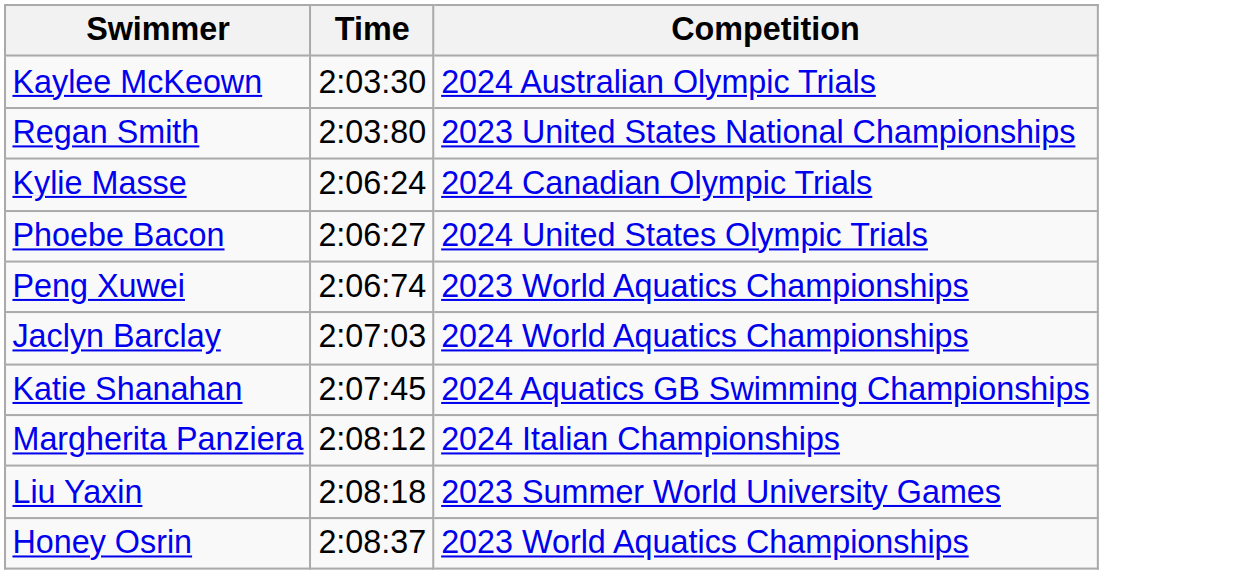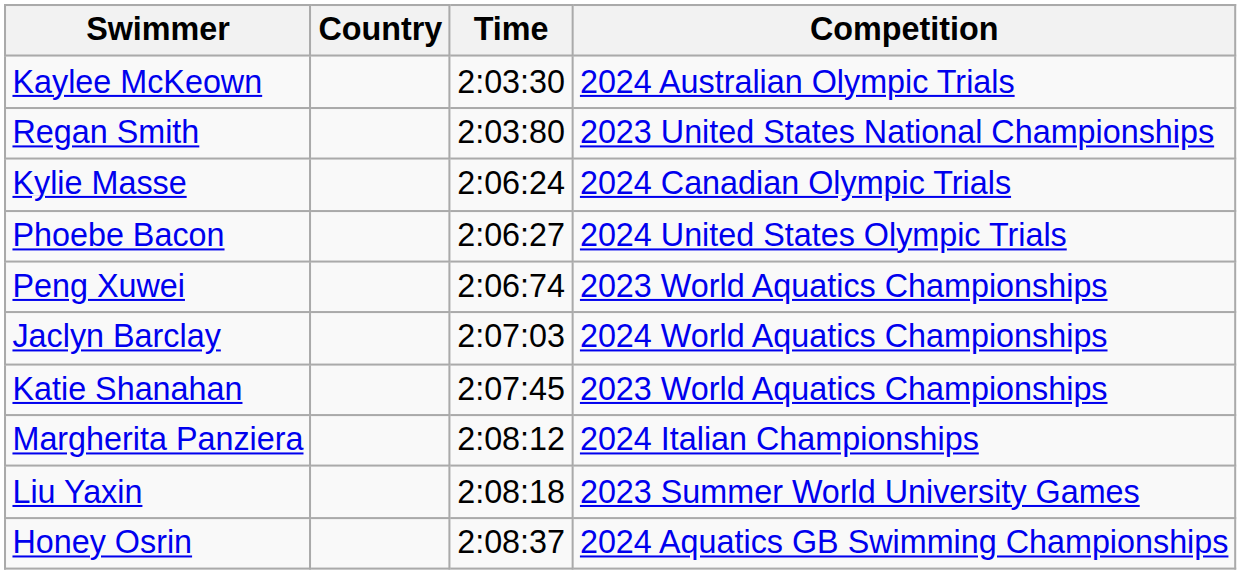 <table class="wikitable sortable mw-collapsible">
 <tr>
 <th scope="col">Swimmer</th>
+<th scope="col">Country</th>
 <th scope="col">Time</th>
 <th scope="col">Competition</th>
 </tr>
 <tr>
 <td><a href='#'>Kaylee McKeown</a></td>
+<td></td>
 <td>2:03:30</td>
 <td><a href='#'>2024 Australian Olympic Trials</a></td>
 </tr>
 <tr>
 <td><a href='#'>Regan Smith</a></td>
+<td></td>
 <td>2:03:80</td>
 <td><a href='#'>2023 United States National Championships</a></td>
 </tr>
 <tr>
 <td><a href='#'>Kylie Masse</a></td>
+<td></td>
 <td>2:06:24</td>
 <td><a href='#'>2024 Canadian Olympic Trials</a></td>
 </tr>
 <tr>
 <td><a href='#'>Phoebe Bacon</a></td>
+<td></td>
 <td>2:06:27</td>
 <td><a href='#'>2024 United States Olympic Trials</a></td>
 </tr>
 <tr>
 <td><a href='#'>Peng Xuwei</a></td>
+<td></td>
 <td>2:06:74</td>
 <td><a href='#'>2023 World Aquatics Championships</a></td>
 </tr>
 <tr>
 <td><a href='#'>Jaclyn Barclay</a></td>
+<td></td>
 <td>2:07:03</td>
 <td><a href='#'>2024 World Aquatics Championships</a></td>
 </tr>
 <tr>
 <td><a href='#'>Katie Shanahan</a></td>
+<td></td>
 <td>2:07:45</td>
-<td><a href='#'>2024 Aquatics GB Swimming Championships</a></td>
+<td><a href='#'>2023 World Aquatics Championships</a></td>
 </tr>
 <tr>
 <td><a href='#'>Margherita Panziera</a></td>
+<td></td>
 <td>2:08:12</td>
 <td><a href='#'>2024 Italian Championships</a></td>
 </tr>
 <tr>
 <td><a href='#'>Liu Yaxin</a></td>
+<td></td>
 <td>2:08:18</td>
 <td><a href='#'>2023 Summer World University Games</a></td>
 </tr>
 <tr>
 <td><a href='#'>Honey Osrin</a></td>
+<td></td>
 <td>2:08:37</td>
-<td><a href='#'>2023 World Aquatics Championships</a></td>
+<td><a href='#'>2024 Aquatics GB Swimming Championships</a></td>
 </tr>
 </table>
